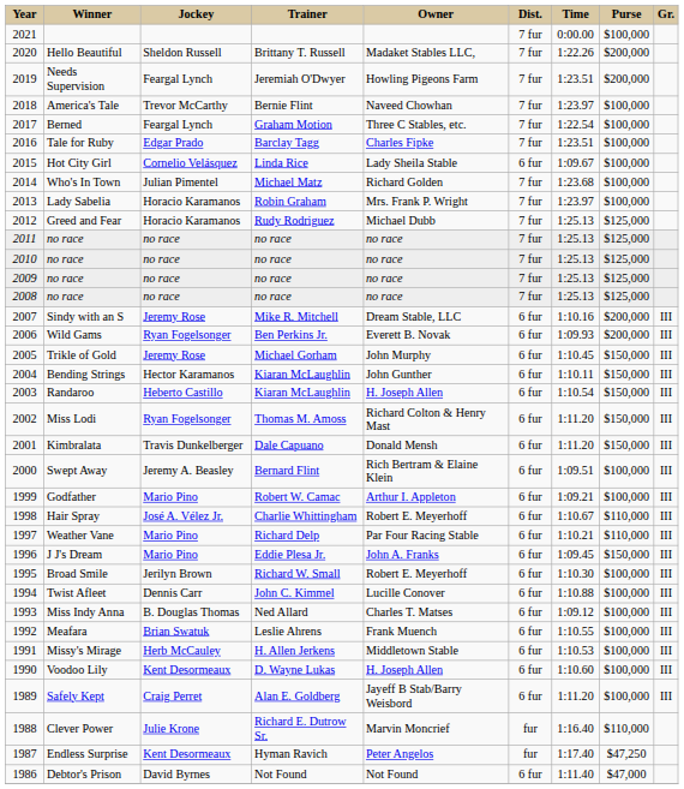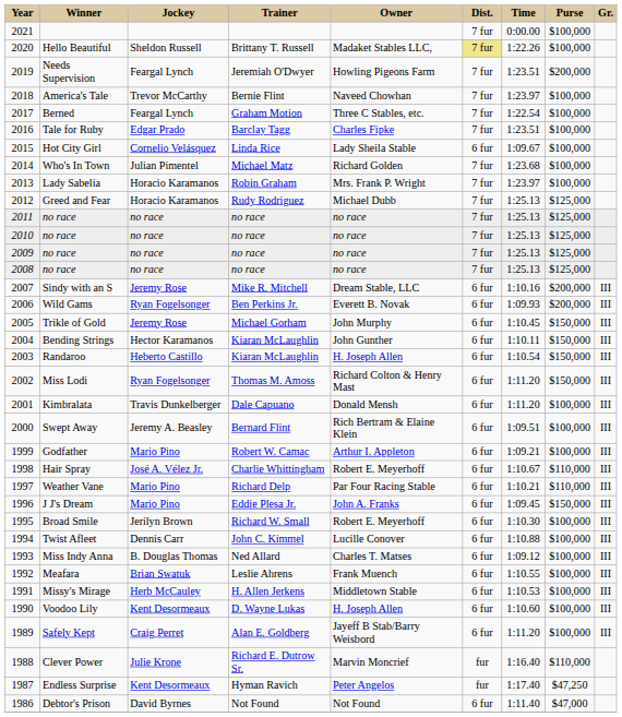 <table class="wikitable sortable">
 <tr>
 <th style="background-color:#DACAA5; width:44px">Year<br></th>
 <th style="background-color:#DACAA5; width:120px">Winner<br></th>
 <th style="background-color:#DACAA5; width:140px">Jockey<br></th>
 <th style="background-color:#DACAA5; width:140px">Trainer<br></th>
 <th style="background-color:#DACAA5; width:185px">Owner<br></th>
 <th style="background-color:#DACAA5; width:50px">Dist.<br></th>
 <th style="background-color:#DACAA5; width:55px">Time <br></th>
 <th style="background-color:#DACAA5; width:65px">Purse <br></th>
 <th style="background-color:#DACAA5; width:25px">Gr.</th>
 </tr>
 <tr>
 <td align=center>2021</td>
 <td></td>
 <td></td>
 <td></td>
 <td></td>
 <td align=center>7 fur</td>
 <td align=center>0:00.00</td>
 <td align=center>$100,000</td>
 <td></td>
 </tr>
 <tr>
 <td align=center>2020</td>
 <td>Hello Beautiful</td>
 <td>Sheldon Russell</td>
 <td>Brittany T. Russell</td>
 <td>Madaket Stables LLC,</td>
-<td align=center>7 fur</td>
+<td align=center style="background: khaki;">7 fur</td>
 <td align=center>1:22.26</td>
-<td align=center>$200,000</td>
+<td align=center>$100,000</td>
 <td></td>
 </tr>
 <tr>
 <td align=center>2019</td>
 <td>Needs Supervision</td>
 <td>Feargal Lynch</td>
 <td>Jeremiah O'Dwyer</td>
 <td>Howling Pigeons Farm</td>
 <td align=center>7 fur</td>
 <td align=center>1:23.51</td>
 <td align=center>$200,000</td>
 <td></td>
 </tr>
 <tr>
 <td align=center>2018</td>
 <td>America's Tale</td>
 <td>Trevor McCarthy</td>
 <td>Bernie Flint</td>
 <td>Naveed Chowhan</td>
 <td align=center>7 fur</td>
 <td align=center>1:23.97</td>
 <td align=center>$100,000</td>
 <td></td>
 </tr>
 <tr>
 <td align=center>2017</td>
 <td>Berned</td>
 <td>Feargal Lynch</td>
 <td><a href='#'>Graham Motion</a></td>
 <td>Three C Stables, etc.</td>
 <td align=center>7 fur</td>
 <td align=center>1:22.54</td>
 <td align=center>$100,000</td>
 <td></td>
 </tr>
 <tr>
 <td align=center>2016</td>
 <td>Tale for Ruby</td>
 <td><a href='#'>Edgar Prado</a></td>
 <td><a href='#'>Barclay Tagg</a></td>
 <td><a href='#'>Charles Fipke</a></td>
 <td align=center>7 fur</td>
 <td align=center>1:23.51</td>
 <td align=center>$100,000</td>
 <td></td>
 </tr>
 <tr>
 <td align=center>2015</td>
 <td>Hot City Girl</td>
 <td><a href='#'>Cornelio Velásquez</a></td>
 <td><a href='#'>Linda Rice</a></td>
 <td>Lady Sheila Stable</td>
 <td align=center>6 fur</td>
 <td align=center>1:09.67</td>
 <td align=center>$100,000</td>
 <td align=center></td>
 </tr>
 <tr>
 <td align=center>2014</td>
 <td>Who's In Town</td>
 <td>Julian Pimentel</td>
 <td><a href='#'>Michael Matz</a></td>
 <td>Richard Golden</td>
 <td align=center>7 fur</td>
 <td align=center>1:23.68</td>
 <td align=center>$100,000</td>
 <td align=center></td>
 </tr>
 <tr>
 <td align=center>2013</td>
 <td>Lady Sabelia</td>
 <td>Horacio Karamanos</td>
 <td><a href='#'>Robin Graham</a></td>
 <td>Mrs. Frank P. Wright</td>
 <td align=center>7 fur</td>
 <td align=center>1:23.97</td>
 <td align=center>$100,000</td>
 <td align=center></td>
 </tr>
 <tr>
 <td align=center>2012</td>
 <td>Greed and Fear</td>
 <td>Horacio Karamanos</td>
 <td><a href='#'>Rudy Rodriguez</a></td>
 <td>Michael Dubb</td>
 <td align=center>7 fur</td>
 <td align=center>1:25.13</td>
 <td align=center>$125,000</td>
 <td align=center></td>
 </tr>
 <tr bgcolor="#eeeeee">
 <td align=center><em>2011</em></td>
 <td><em>no race</em></td>
 <td><em>no race</em></td>
 <td><em>no race</em></td>
 <td><em>no race</em></td>
 <td align=center>7 fur</td>
 <td align=center>1:25.13</td>
 <td align=center>$125,000</td>
 <td align=center></td>
 </tr>
 <tr bgcolor="#eeeeee">
 <td align=center><em>2010</em></td>
 <td><em>no race</em></td>
 <td><em>no race</em></td>
 <td><em>no race</em></td>
 <td><em>no race</em></td>
 <td align=center>7 fur</td>
 <td align=center>1:25.13</td>
 <td align=center>$125,000</td>
 <td align=center></td>
 </tr>
 <tr bgcolor="#eeeeee">
 <td align=center><em>2009</em></td>
 <td><em>no race</em></td>
 <td><em>no race</em></td>
 <td><em>no race</em></td>
 <td><em>no race</em></td>
 <td align=center>7 fur</td>
 <td align=center>1:25.13</td>
 <td align=center>$125,000</td>
 <td align=center></td>
 </tr>
 <tr bgcolor="#eeeeee">
 <td align=center><em>2008</em></td>
 <td><em>no race</em></td>
 <td><em>no race</em></td>
 <td><em>no race</em></td>
 <td><em>no race</em></td>
 <td align=center>7 fur</td>
 <td align=center>1:25.13</td>
 <td align=center>$125,000</td>
 <td align=center></td>
 </tr>
 <tr>
 <td align=center>2007</td>
 <td>Sindy with an S</td>
 <td><a href='#'>Jeremy Rose</a></td>
 <td><a href='#'>Mike R. Mitchell</a></td>
 <td>Dream Stable, LLC</td>
 <td align=center>6 fur</td>
 <td align=center>1:10.16</td>
 <td align=center>$200,000</td>
 <td align=center>III</td>
 </tr>
 <tr>
 <td align=center>2006</td>
 <td>Wild Gams</td>
 <td><a href='#'>Ryan Fogelsonger</a></td>
 <td><a href='#'>Ben Perkins Jr.</a></td>
 <td>Everett B. Novak</td>
 <td align=center>6 fur</td>
 <td align=center>1:09.93</td>
 <td align=center>$200,000</td>
 <td align=center>III</td>
 </tr>
 <tr>
 <td align=center>2005</td>
 <td>Trikle of Gold</td>
 <td><a href='#'>Jeremy Rose</a></td>
 <td><a href='#'>Michael Gorham</a></td>
 <td>John Murphy</td>
 <td align=center>6 fur</td>
 <td align=center>1:10.45</td>
 <td align=center>$150,000</td>
 <td align=center>III</td>
 </tr>
 <tr>
 <td align=center>2004</td>
 <td>Bending Strings</td>
 <td>Hector Karamanos</td>
 <td><a href='#'>Kiaran McLaughlin</a></td>
 <td>John Gunther</td>
 <td align=center>6 fur</td>
 <td align=center>1:10.11</td>
 <td align=center>$150,000</td>
 <td align=center>III</td>
 </tr>
 <tr>
 <td align=center>2003</td>
 <td>Randaroo</td>
 <td><a href='#'>Heberto Castillo</a></td>
 <td><a href='#'>Kiaran McLaughlin</a></td>
 <td><a href='#'>H. Joseph Allen</a></td>
 <td align=center>6 fur</td>
 <td align=center>1:10.54</td>
 <td align=center>$150,000</td>
 <td align=center>III</td>
 </tr>
 <tr>
 <td align=center>2002</td>
 <td>Miss Lodi</td>
 <td><a href='#'>Ryan Fogelsonger</a></td>
 <td><a href='#'>Thomas M. Amoss</a></td>
 <td>Richard Colton & Henry Mast</td>
 <td align=center>6 fur</td>
 <td align=center>1:11.20</td>
 <td align=center>$150,000</td>
 <td align=center>III</td>
 </tr>
 <tr>
 <td align=center>2001</td>
 <td>Kimbralata</td>
 <td>Travis Dunkelberger</td>
 <td><a href='#'>Dale Capuano</a></td>
 <td>Donald Mensh</td>
 <td align=center>6 fur</td>
 <td align=center>1:11.20</td>
-<td align=center>$150,000</td>
+<td align=center>$100,000</td>
 <td align=center>III</td>
 </tr>
 <tr>
 <td align=center>2000</td>
 <td>Swept Away</td>
 <td>Jeremy A. Beasley</td>
 <td><a href='#'>Bernard Flint</a></td>
 <td>Rich Bertram & Elaine Klein</td>
 <td align=center>6 fur</td>
 <td align=center>1:09.51</td>
 <td align=center>$100,000</td>
 <td align=center>III</td>
 </tr>
 <tr>
 <td align=center>1999</td>
 <td>Godfather</td>
 <td><a href='#'>Mario Pino</a></td>
 <td><a href='#'>Robert W. Camac</a></td>
 <td><a href='#'>Arthur I. Appleton</a></td>
 <td align=center>6 fur</td>
 <td align=center>1:09.21</td>
 <td align=center>$100,000</td>
 <td align=center>III</td>
 </tr>
 <tr>
 <td align=center>1998</td>
 <td>Hair Spray</td>
 <td><a href='#'>José A. Vélez Jr.</a></td>
 <td><a href='#'>Charlie Whittingham</a></td>
 <td>Robert E. Meyerhoff</td>
 <td align=center>6 fur</td>
 <td align=center>1:10.67</td>
 <td align=center>$110,000</td>
 <td align=center>III</td>
 </tr>
 <tr>
 <td align=center>1997</td>
 <td>Weather Vane</td>
 <td><a href='#'>Mario Pino</a></td>
 <td><a href='#'>Richard Delp</a></td>
 <td>Par Four Racing Stable</td>
 <td align=center>6 fur</td>
 <td align=center>1:10.21</td>
 <td align=center>$110,000</td>
 <td align=center>III</td>
 </tr>
 <tr>
 <td align=center>1996</td>
 <td>J J's Dream</td>
 <td><a href='#'>Mario Pino</a></td>
 <td><a href='#'>Eddie Plesa Jr.</a></td>
 <td><a href='#'>John A. Franks</a></td>
 <td align=center>6 fur</td>
 <td align=center>1:09.45</td>
 <td align=center>$150,000</td>
 <td align=center>III</td>
 </tr>
 <tr>
 <td align=center>1995</td>
 <td>Broad Smile</td>
 <td>Jerilyn Brown</td>
 <td><a href='#'>Richard W. Small</a></td>
 <td>Robert E. Meyerhoff</td>
 <td align=center>6 fur</td>
 <td align=center>1:10.30</td>
 <td align=center>$100,000</td>
 <td align=center>III</td>
 </tr>
 <tr>
 <td align=center>1994</td>
 <td>Twist Afleet</td>
 <td>Dennis Carr</td>
 <td><a href='#'>John C. Kimmel</a></td>
 <td>Lucille Conover</td>
 <td align=center>6 fur</td>
 <td align=center>1:10.88</td>
 <td align=center>$100,000</td>
 <td align=center>III</td>
 </tr>
 <tr>
 <td align=center>1993</td>
 <td>Miss Indy Anna</td>
 <td>B. Douglas Thomas</td>
 <td>Ned Allard</td>
 <td>Charles T. Matses</td>
 <td align=center>6 fur</td>
 <td align=center>1:09.12</td>
 <td align=center>$100,000</td>
 <td align=center>III</td>
 </tr>
 <tr>
 <td align=center>1992</td>
 <td>Meafara</td>
 <td><a href='#'>Brian Swatuk</a></td>
 <td>Leslie Ahrens</td>
 <td>Frank Muench</td>
 <td align=center>6 fur</td>
 <td align=center>1:10.55</td>
 <td align=center>$100,000</td>
 <td align=center>III</td>
 </tr>
 <tr>
 <td align=center>1991</td>
 <td>Missy's Mirage</td>
 <td><a href='#'>Herb McCauley</a></td>
 <td><a href='#'>H. Allen Jerkens</a></td>
 <td>Middletown Stable</td>
 <td align=center>6 fur</td>
 <td align=center>1:10.53</td>
 <td align=center>$100,000</td>
 <td align=center>III</td>
 </tr>
 <tr>
 <td align=center>1990</td>
 <td>Voodoo Lily</td>
 <td><a href='#'>Kent Desormeaux</a></td>
 <td><a href='#'>D. Wayne Lukas</a></td>
 <td><a href='#'>H. Joseph Allen</a></td>
 <td align=center>6 fur</td>
 <td align=center>1:10.60</td>
 <td align=center>$100,000</td>
 <td align=center>III</td>
 </tr>
 <tr>
 <td align=center>1989</td>
 <td><a href='#'>Safely Kept</a></td>
 <td><a href='#'>Craig Perret</a></td>
 <td><a href='#'>Alan E. Goldberg</a></td>
 <td>Jayeff B Stab/Barry Weisbord</td>
 <td align=center>6 fur</td>
 <td align=center>1:11.20</td>
 <td align=center>$100,000</td>
 <td align=center>III</td>
 </tr>
 <tr>
 <td align=center>1988</td>
 <td>Clever Power</td>
 <td><a href='#'>Julie Krone</a></td>
 <td><a href='#'>Richard E. Dutrow Sr.</a></td>
 <td>Marvin Moncrief</td>
 <td align=center> fur</td>
 <td align=center>1:16.40</td>
 <td align=center>$110,000</td>
 <td></td>
 </tr>
 <tr>
 <td align=center>1987</td>
 <td>Endless Surprise</td>
 <td><a href='#'>Kent Desormeaux</a></td>
 <td>Hyman Ravich</td>
 <td><a href='#'>Peter Angelos</a></td>
 <td align=center> fur</td>
 <td align=center>1:17.40</td>
 <td align=center>$47,250</td>
 <td></td>
 </tr>
 <tr>
 <td align=center>1986</td>
 <td>Debtor's Prison</td>
 <td>David Byrnes</td>
 <td>Not Found</td>
 <td>Not Found</td>
 <td align=center>6 fur</td>
 <td align=center>1:11.40</td>
 <td align=center>$47,000</td>
 <td></td>
 </tr>
 <tr>
 </tr>
 </table>
